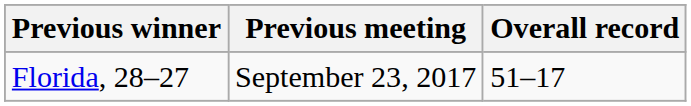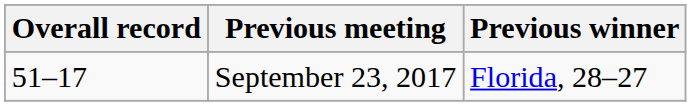 <table class="wikitable">
 <tr>
+<th>Overall record</th>
+<th>Previous meeting</th>
 <th>Previous winner</th>
-<th>Previous meeting</th>
-<th>Overall record</th>
 </tr>
 <tr>
+<td>51–17</td>
+<td>September 23, 2017</td>
 <td><a href='#'>Florida</a>, 28–27</td>
-<td>September 23, 2017</td>
-<td>51–17</td>
 </tr>
 </table>
